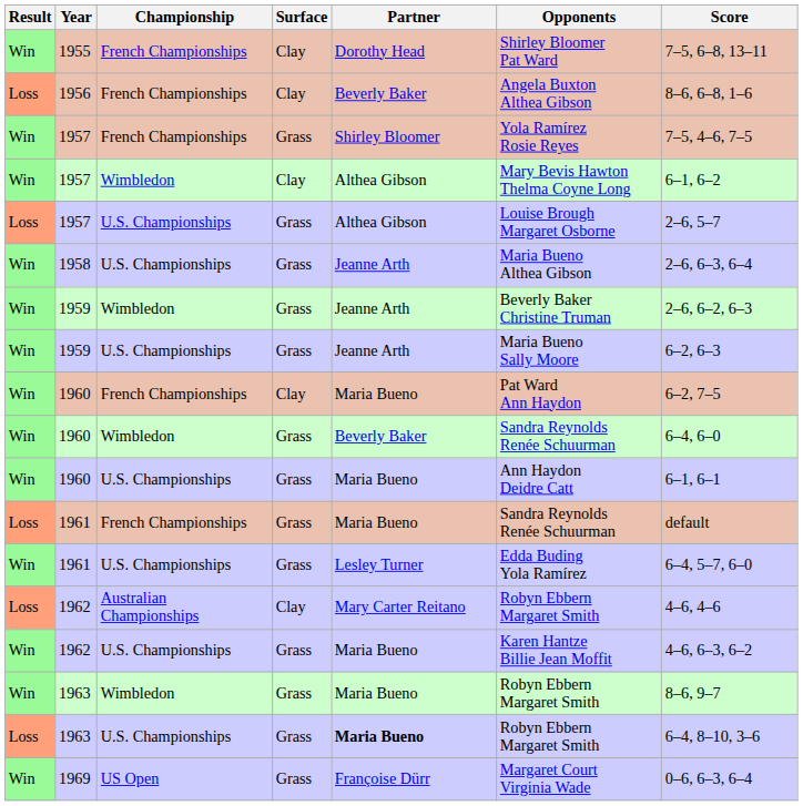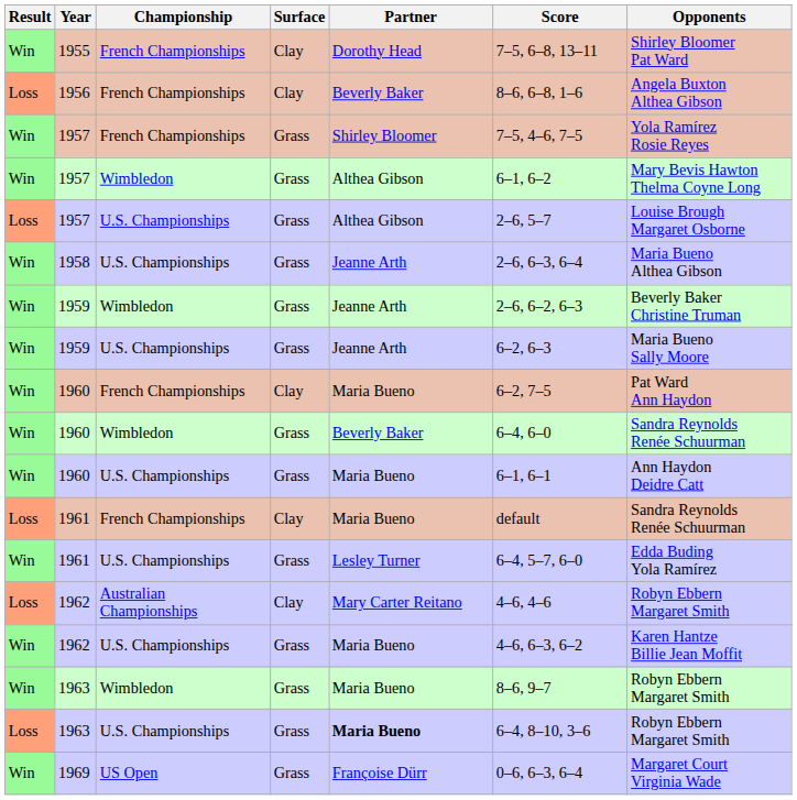 <table class="sortable wikitable">
 <tr>
 <th style="width:40px">Result</th>
 <th style="width:35px">Year</th>
 <th style="width:170px">Championship</th>
 <th style="width:50px">Surface</th>
 <th style="width:160px">Partner</th>
+<th style="width:130px" class="unsortable">Score</th>
 <th style="width:160px">Opponents</th>
-<th style="width:130px" class="unsortable">Score</th>
 </tr>
 <tr style="background:#ebc2af;">
 <td style="background:#98fb98;">Win</td>
 <td>1955</td>
 <td><a href='#'>French Championships</a></td>
 <td>Clay</td>
 <td> <a href='#'>Dorothy Head</a></td>
+<td>7–5, 6–8, 13–11</td>
 <td> <a href='#'>Shirley Bloomer</a> <br>  <a href='#'>Pat Ward</a></td>
-<td>7–5, 6–8, 13–11</td>
 </tr>
 <tr style="background:#ebc2af;">
 <td style="background:#ffa07a;">Loss</td>
 <td>1956</td>
 <td>French Championships</td>
 <td>Clay</td>
 <td> <a href='#'>Beverly Baker</a></td>
+<td>8–6, 6–8, 1–6</td>
 <td> <a href='#'>Angela Buxton</a> <br>  <a href='#'>Althea Gibson</a></td>
-<td>8–6, 6–8, 1–6</td>
 </tr>
 <tr style="background:#ebc2af;">
 <td style="background:#98fb98;">Win</td>
 <td>1957</td>
 <td>French Championships</td>
 <td>Grass</td>
 <td> <a href='#'>Shirley Bloomer</a></td>
+<td>7–5, 4–6, 7–5</td>
 <td> <a href='#'>Yola Ramírez</a> <br>  <a href='#'>Rosie Reyes</a></td>
-<td>7–5, 4–6, 7–5</td>
 </tr>
 <tr style="background:#ccffcc;">
 <td style="background:#98fb98;">Win</td>
 <td>1957</td>
 <td><a href='#'>Wimbledon</a></td>
-<td>Clay</td>
+<td>Grass</td>
 <td> Althea Gibson</td>
+<td>6–1, 6–2</td>
 <td> <a href='#'>Mary Bevis Hawton</a> <br>  <a href='#'>Thelma Coyne Long</a></td>
-<td>6–1, 6–2</td>
 </tr>
 <tr style="background:#ccccff;">
 <td style="background:#ffa07a;">Loss</td>
 <td>1957</td>
 <td><a href='#'>U.S. Championships</a></td>
 <td>Grass</td>
 <td> Althea Gibson</td>
+<td>2–6, 5–7</td>
 <td> <a href='#'>Louise Brough</a> <br>  <a href='#'>Margaret Osborne</a></td>
-<td>2–6, 5–7</td>
 </tr>
 <tr style="background:#ccccff;">
 <td style="background:#98fb98;">Win</td>
 <td>1958</td>
 <td>U.S. Championships</td>
 <td>Grass</td>
 <td> <a href='#'>Jeanne Arth</a></td>
+<td>2–6, 6–3, 6–4</td>
 <td> <a href='#'>Maria Bueno</a> <br>  Althea Gibson</td>
-<td>2–6, 6–3, 6–4</td>
 </tr>
 <tr style="background:#ccffcc;">
 <td style="background:#98fb98;">Win</td>
 <td>1959</td>
 <td>Wimbledon</td>
 <td>Grass</td>
 <td> Jeanne Arth</td>
+<td>2–6, 6–2, 6–3</td>
 <td> Beverly Baker <br>  <a href='#'>Christine Truman</a></td>
-<td>2–6, 6–2, 6–3</td>
 </tr>
 <tr style="background:#ccccff;">
 <td style="background:#98fb98;">Win</td>
 <td>1959</td>
 <td>U.S. Championships</td>
 <td>Grass</td>
 <td> Jeanne Arth</td>
+<td>6–2, 6–3</td>
 <td> Maria Bueno <br>  <a href='#'>Sally Moore</a></td>
-<td>6–2, 6–3</td>
 </tr>
 <tr style="background:#ebc2af;">
 <td style="background:#98fb98;">Win</td>
 <td>1960</td>
 <td>French Championships</td>
 <td>Clay</td>
 <td> Maria Bueno</td>
+<td>6–2, 7–5</td>
 <td> Pat Ward <br>  <a href='#'>Ann Haydon</a></td>
-<td>6–2, 7–5</td>
 </tr>
 <tr style="background:#ccffcc;">
 <td style="background:#98fb98;">Win</td>
 <td>1960</td>
 <td>Wimbledon</td>
 <td>Grass</td>
 <td> <a href='#'>Beverly Baker</a></td>
+<td>6–4, 6–0</td>
 <td> <a href='#'>Sandra Reynolds</a> <br>  <a href='#'>Renée Schuurman</a></td>
-<td>6–4, 6–0</td>
 </tr>
 <tr style="background:#ccccff;">
 <td style="background:#98fb98;">Win</td>
 <td>1960</td>
 <td>U.S. Championships</td>
 <td>Grass</td>
 <td> Maria Bueno</td>
+<td>6–1, 6–1</td>
 <td> Ann Haydon <br>  <a href='#'>Deidre Catt</a></td>
-<td>6–1, 6–1</td>
 </tr>
 <tr style="background:#ebc2af;">
 <td style="background:#ffa07a;">Loss</td>
 <td>1961</td>
 <td>French Championships</td>
-<td>Grass</td>
+<td>Clay</td>
 <td> Maria Bueno</td>
+<td>default</td>
 <td> Sandra Reynolds <br>  Renée Schuurman</td>
-<td>default</td>
 </tr>
 <tr style="background:#ccccff;">
 <td style="background:#98fb98;">Win</td>
 <td>1961</td>
 <td>U.S. Championships</td>
 <td>Grass</td>
 <td> <a href='#'>Lesley Turner</a></td>
+<td>6–4, 5–7, 6–0</td>
 <td> <a href='#'>Edda Buding</a> <br>  Yola Ramírez</td>
-<td>6–4, 5–7, 6–0</td>
 </tr>
 <tr style="background:#ccccff;">
 <td style="background:#ffa07a;">Loss</td>
 <td>1962</td>
 <td><a href='#'>Australian Championships</a></td>
 <td>Clay</td>
 <td> <a href='#'>Mary Carter Reitano</a></td>
+<td>4–6, 4–6</td>
 <td> <a href='#'>Robyn Ebbern</a> <br>  <a href='#'>Margaret Smith</a></td>
-<td>4–6, 4–6</td>
 </tr>
 <tr style="background:#ccccff;">
 <td style="background:#98fb98;">Win</td>
 <td>1962</td>
 <td>U.S. Championships</td>
 <td>Grass</td>
 <td> Maria Bueno</td>
+<td>4–6, 6–3, 6–2</td>
 <td> <a href='#'>Karen Hantze</a> <br>  <a href='#'>Billie Jean Moffit</a></td>
-<td>4–6, 6–3, 6–2</td>
 </tr>
 <tr style="background:#ccffcc;">
 <td style="background:#98fb98;">Win</td>
 <td>1963</td>
 <td>Wimbledon</td>
 <td>Grass</td>
 <td> Maria Bueno</td>
+<td>8–6, 9–7</td>
 <td> Robyn Ebbern <br>  Margaret Smith</td>
-<td>8–6, 9–7</td>
 </tr>
 <tr style="background:#ccccff;">
 <td style="background:#ffa07a;">Loss</td>
 <td>1963</td>
 <td>U.S. Championships</td>
 <td>Grass</td>
 <td><strong> Maria Bueno</strong></td>
+<td>6–4, 8–10, 3–6</td>
 <td> Robyn Ebbern <br>  Margaret Smith</td>
-<td>6–4, 8–10, 3–6</td>
 </tr>
 <tr style="background:#ccccff;">
 <td style="background:#98fb98;">Win</td>
 <td>1969</td>
 <td><a href='#'>US Open</a></td>
 <td>Grass</td>
 <td> <a href='#'>Françoise Dürr</a></td>
+<td>0–6, 6–3, 6–4</td>
 <td> <a href='#'>Margaret Court</a> <br>  <a href='#'>Virginia Wade</a></td>
-<td>0–6, 6–3, 6–4</td>
 </tr>
 </table>
